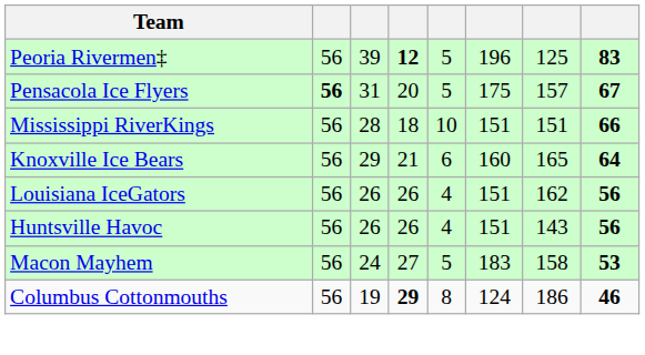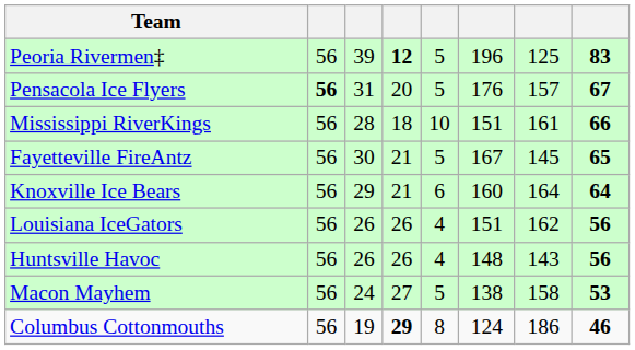 <table class="wikitable">
 <tr>
 <th width="40%">Team</th>
 <th width="5%"></th>
 <th width="5%"></th>
 <th width="5%"></th>
 <th width="5%"></th>
 <th width="7.5%"></th>
 <th width="7.5%"></th>
 <th width="7.5%"></th>
 </tr>
 <tr align=center bgcolor=#CCFFCC>
 <td align=left><a href='#'>Peoria Rivermen</a>‡</td>
 <td>56</td>
 <td>39</td>
 <td><strong>12</strong></td>
 <td>5</td>
 <td>196</td>
 <td>125</td>
 <td><strong>83</strong></td>
 </tr>
 <tr align=center bgcolor=#CCFFCC>
 <td align=left><a href='#'>Pensacola Ice Flyers</a></td>
 <td><strong>56</strong></td>
 <td>31</td>
 <td>20</td>
 <td>5</td>
-<td>175</td>
+<td>176</td>
 <td>157</td>
 <td><strong>67</strong></td>
 </tr>
 <tr align=center bgcolor=#CCFFCC>
 <td align=left><a href='#'>Mississippi RiverKings</a></td>
 <td>56</td>
 <td>28</td>
 <td>18</td>
 <td>10</td>
 <td>151</td>
-<td>151</td>
+<td>161</td>
 <td><strong>66</strong></td>
+</tr>
+<tr align=center bgcolor=#CCFFCC>
+<td align=left><a href='#'>Fayetteville FireAntz</a></td>
+<td>56</td>
+<td>30</td>
+<td>21</td>
+<td>5</td>
+<td>167</td>
+<td>145</td>
+<td><strong>65</strong></td>
 </tr>
 <tr align=center bgcolor=#CCFFCC>
 <td align=left><a href='#'>Knoxville Ice Bears</a></td>
 <td>56</td>
 <td>29</td>
 <td>21</td>
 <td>6</td>
 <td>160</td>
-<td>165</td>
+<td>164</td>
 <td><strong>64</strong></td>
 </tr>
 <tr align=center bgcolor=#CCFFCC>
 <td align=left><a href='#'>Louisiana IceGators</a></td>
 <td>56</td>
 <td>26</td>
 <td>26</td>
 <td>4</td>
 <td>151</td>
 <td>162</td>
 <td><strong>56</strong></td>
 </tr>
 <tr align=center bgcolor=#CCFFCC>
 <td align=left><a href='#'>Huntsville Havoc</a></td>
 <td>56</td>
 <td>26</td>
 <td>26</td>
 <td>4</td>
-<td>151</td>
+<td>148</td>
 <td>143</td>
 <td><strong>56</strong></td>
 </tr>
 <tr align=center bgcolor=#CCFFCC>
 <td align=left><a href='#'>Macon Mayhem</a></td>
 <td>56</td>
 <td>24</td>
 <td>27</td>
 <td>5</td>
-<td>183</td>
+<td>138</td>
 <td>158</td>
 <td><strong>53</strong></td>
 </tr>
 <tr align=center bgcolor=>
 <td align=left><a href='#'>Columbus Cottonmouths</a></td>
 <td>56</td>
 <td>19</td>
 <td><strong>29</strong></td>
 <td>8</td>
 <td>124</td>
 <td>186</td>
 <td><strong>46</strong></td>
 </tr>
 </table>
